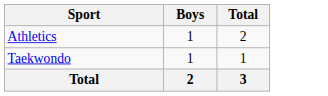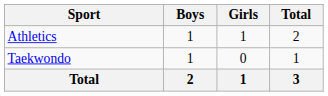 <table class="wikitable sortable" style="text-align:center;">
 <tr>
 <th width=180>Sport</th>
 <th width=55>Boys</th>
+<th width=55>Girls</th>
 <th width=55>Total</th>
 </tr>
 <tr>
 <td align=left><a href='#'>Athletics</a></td>
+<td>1</td>
 <td>1</td>
 <td>2</td>
 </tr>
 <tr>
 <td align=left><a href='#'>Taekwondo</a></td>
 <td>1</td>
+<td>0</td>
 <td>1</td>
 </tr>
 <tr class="sortbottom">
 <th>Total</th>
 <th>2</th>
+<th>1</th>
 <th>3</th>
 </tr>
 </table>
